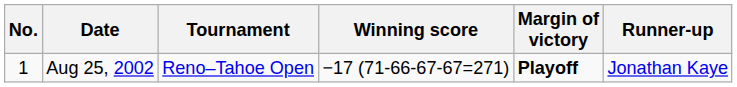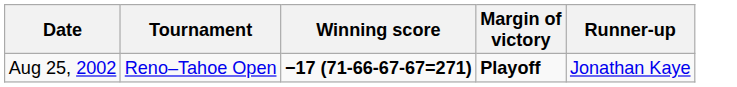 <table class="wikitable" style="font-size:95%;">
 <tr>
-<th>No.</th>
 <th>Date</th>
 <th>Tournament</th>
 <th>Winning score</th>
 <th>Margin of<br>victory</th>
 <th>Runner-up</th>
 </tr>
 <tr>
-<td align=center>1</td>
 <td align=right>Aug 25, <a href='#'>2002</a></td>
 <td><a href='#'>Reno–Tahoe Open</a></td>
-<td>−17 (71-66-67-67=271)</td>
+<td><strong>−17 (71-66-67-67=271)</strong></td>
 <td><strong>Playoff</strong></td>
 <td> <a href='#'>Jonathan Kaye</a></td>
 </tr>
 </table>
